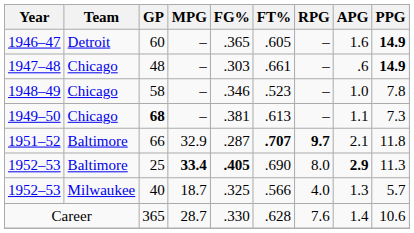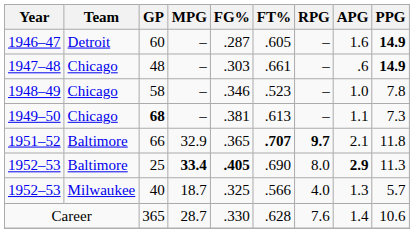 <table class="wikitable sortable" style="font-size:95%; text-align:right;">
 <tr>
 <th>Year</th>
 <th>Team</th>
 <th>GP</th>
 <th>MPG</th>
 <th>FG%</th>
 <th>FT%</th>
 <th>RPG</th>
 <th>APG</th>
 <th>PPG</th>
 </tr>
 <tr>
 <td style="text-align:left;"><a href='#'>1946–47</a></td>
 <td style="text-align:left;"><a href='#'>Detroit</a></td>
 <td>60</td>
 <td>–</td>
-<td>.365</td>
+<td>.287</td>
 <td>.605</td>
 <td>–</td>
 <td>1.6</td>
 <td><strong>14.9</strong></td>
 </tr>
 <tr>
 <td style="text-align:left;"><a href='#'>1947–48</a></td>
 <td style="text-align:left;"><a href='#'>Chicago</a></td>
 <td>48</td>
 <td>–</td>
 <td>.303</td>
 <td>.661</td>
 <td>–</td>
 <td>.6</td>
 <td><strong>14.9</strong></td>
 </tr>
 <tr>
 <td style="text-align:left;"><a href='#'>1948–49</a></td>
 <td style="text-align:left;"><a href='#'>Chicago</a></td>
 <td>58</td>
 <td>–</td>
 <td>.346</td>
 <td>.523</td>
 <td>–</td>
 <td>1.0</td>
 <td>7.8</td>
 </tr>
 <tr>
 <td style="text-align:left;"><a href='#'>1949–50</a></td>
 <td style="text-align:left;"><a href='#'>Chicago</a></td>
 <td><strong>68</strong></td>
 <td>–</td>
 <td>.381</td>
 <td>.613</td>
 <td>–</td>
 <td>1.1</td>
 <td>7.3</td>
 </tr>
 <tr>
 <td style="text-align:left;"><a href='#'>1951–52</a></td>
 <td style="text-align:left;"><a href='#'>Baltimore</a></td>
 <td>66</td>
 <td>32.9</td>
-<td>.287</td>
+<td>.365</td>
 <td><strong>.707</strong></td>
 <td><strong>9.7</strong></td>
 <td>2.1</td>
 <td>11.8</td>
 </tr>
 <tr>
 <td style="text-align:left;"><a href='#'>1952–53</a></td>
 <td style="text-align:left;"><a href='#'>Baltimore</a></td>
 <td>25</td>
 <td><strong>33.4</strong></td>
 <td><strong>.405</strong></td>
 <td>.690</td>
 <td>8.0</td>
 <td><strong>2.9</strong></td>
 <td>11.3</td>
 </tr>
 <tr>
 <td style="text-align:left;"><a href='#'>1952–53</a></td>
 <td style="text-align:left;"><a href='#'>Milwaukee</a></td>
 <td>40</td>
 <td>18.7</td>
 <td>.325</td>
 <td>.566</td>
 <td>4.0</td>
 <td>1.3</td>
 <td>5.7</td>
 </tr>
 <tr>
 <td style="text-align:center;" colspan="2">Career</td>
 <td>365</td>
 <td>28.7</td>
 <td>.330</td>
 <td>.628</td>
 <td>7.6</td>
 <td>1.4</td>
 <td>10.6</td>
 </tr>
 <tr>
 </tr>
 </table>
